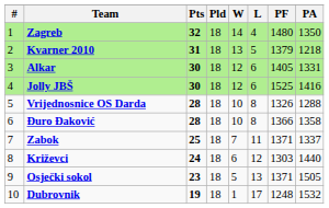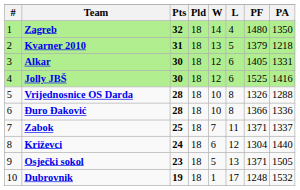 <table class=wikitable>
 <tr align=center>
 </tr>
 <tr>
 <th width=20>#</th>
 <th width=220>Team</th>
 <th width=20>Pts</th>
 <th width=20>Pld</th>
 <th width=20>W</th>
 <th width=20>L</th>
 <th width=30>PF</th>
 <th width=30>PA</th>
 </tr>
 <tr bgcolor=B0EE90>
 <td>1</td>
 <td align="left"><strong><a href='#'>Zagreb</a></strong></td>
 <td><strong>32</strong></td>
 <td>18</td>
 <td>14</td>
 <td>4</td>
 <td>1480</td>
 <td>1350</td>
 </tr>
 <tr bgcolor=B0EE90>
 <td>2</td>
 <td align="left"><strong><a href='#'>Kvarner 2010</a></strong></td>
 <td><strong>31</strong></td>
 <td>18</td>
 <td>13</td>
 <td>5</td>
 <td>1379</td>
 <td>1218</td>
 </tr>
 <tr bgcolor=B0EE90>
 <td>3</td>
 <td align="left"><strong><a href='#'>Alkar</a></strong></td>
 <td><strong>30</strong></td>
 <td>18</td>
 <td>12</td>
 <td>6</td>
 <td>1405</td>
 <td>1331</td>
 </tr>
 <tr bgcolor=B0EE90>
 <td>4</td>
 <td align="left"><strong><a href='#'>Jolly JBŠ</a></strong></td>
 <td><strong>30</strong></td>
 <td>18</td>
 <td>12</td>
 <td>6</td>
 <td>1525</td>
 <td>1416</td>
 </tr>
 <tr>
 <td>5</td>
 <td align="left"><strong><a href='#'>Vrijednosnice OS Darda</a></strong></td>
 <td><strong>28</strong></td>
 <td>18</td>
 <td>10</td>
 <td>8</td>
 <td>1326</td>
 <td>1288</td>
 </tr>
 <tr>
 <td>6</td>
 <td align="left"><strong><a href='#'>Đuro Đaković</a></strong></td>
 <td><strong>28</strong></td>
 <td>18</td>
 <td>10</td>
 <td>8</td>
 <td>1366</td>
-<td>1358</td>
+<td>1336</td>
 </tr>
 <tr>
 <td>7</td>
 <td align="left"><strong><a href='#'>Zabok</a></strong></td>
 <td><strong>25</strong></td>
 <td>18</td>
 <td>7</td>
 <td>11</td>
 <td>1371</td>
 <td>1337</td>
 </tr>
 <tr>
 <td>8</td>
 <td align="left"><strong><a href='#'>Križevci</a></strong></td>
 <td><strong>24</strong></td>
 <td>18</td>
 <td>6</td>
 <td>12</td>
-<td>1303</td>
+<td>1304</td>
 <td>1440</td>
 </tr>
 <tr>
 <td>9</td>
 <td align="left"><strong><a href='#'>Osječki sokol</a></strong></td>
 <td><strong>23</strong></td>
 <td>18</td>
 <td>5</td>
 <td>13</td>
 <td>1371</td>
 <td>1505</td>
 </tr>
 <tr>
 <td>10</td>
 <td align="left"><strong><a href='#'>Dubrovnik</a></strong></td>
 <td><strong>19</strong></td>
 <td>18</td>
 <td>1</td>
 <td>17</td>
 <td>1248</td>
 <td>1532</td>
 </tr>
 </table>
